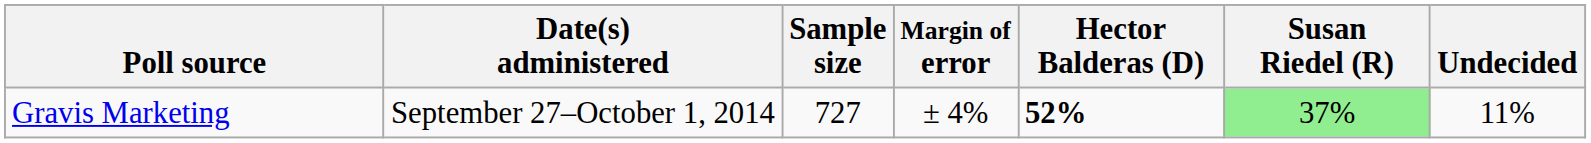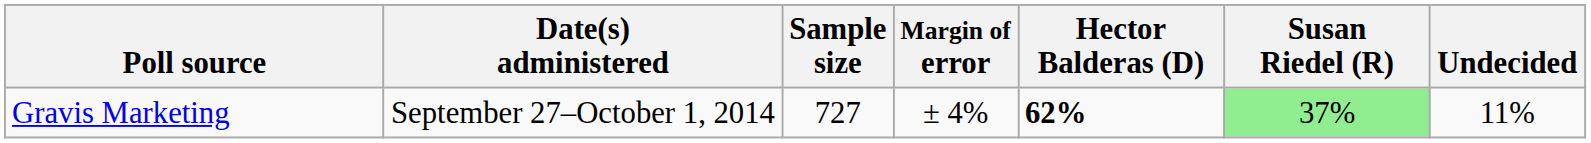 <table class="wikitable">
 <tr valign= bottom>
 <th style="width:190px;">Poll source</th>
 <th style="width:200px;">Date(s)<br>administered</th>
 <th class=small>Sample<br>size</th>
 <th><small>Margin of</small><br>error</th>
 <th style="width:100px;">Hector<br>Balderas (D)</th>
 <th style="width:100px;">Susan<br>Riedel (R)</th>
 <th style="width:40px;">Undecided</th>
 </tr>
 <tr>
 <td><a href='#'>Gravis Marketing</a></td>
 <td align=center>September 27–October 1, 2014</td>
 <td align=center>727</td>
 <td align=center>± 4%</td>
-<td><strong>52%</strong></td>
+<td><strong>62%</strong></td>
 <td align=center style="background: lightgreen;">37%</td>
 <td align=center>11%</td>
 </tr>
 </table>
